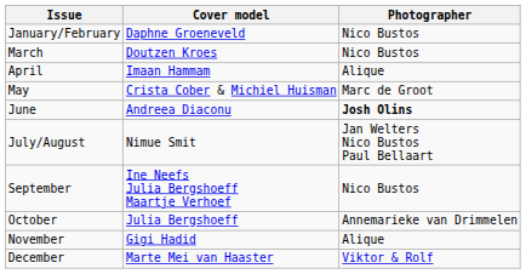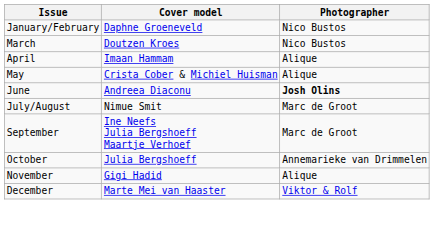 <table class="sortable wikitable">
 <tr>
 <th>Issue</th>
 <th>Cover model</th>
 <th>Photographer</th>
 </tr>
 <tr>
 <td>January/February</td>
 <td><a href='#'>Daphne Groeneveld</a></td>
 <td>Nico Bustos</td>
 </tr>
 <tr>
 <td>March</td>
 <td><a href='#'>Doutzen Kroes</a></td>
 <td>Nico Bustos</td>
 </tr>
 <tr>
 <td>April</td>
 <td><a href='#'>Imaan Hammam</a></td>
 <td>Alique</td>
 </tr>
 <tr>
 <td>May</td>
 <td><a href='#'>Crista Cober</a> & <a href='#'>Michiel Huisman</a></td>
-<td>Marc de Groot</td>
+<td>Alique</td>
 </tr>
 <tr>
 <td>June</td>
 <td><a href='#'>Andreea Diaconu</a></td>
 <td><strong>Josh Olins</strong></td>
 </tr>
 <tr>
 <td>July/August</td>
 <td>Nimue Smit</td>
-<td>Jan Welters <br> Nico Bustos <br> Paul Bellaart</td>
+<td>Marc de Groot</td>
 </tr>
 <tr>
 <td>September</td>
 <td><a href='#'>Ine Neefs</a><br><a href='#'>Julia Bergshoeff</a><br><a href='#'>Maartje Verhoef</a></td>
-<td>Nico Bustos</td>
+<td>Marc de Groot</td>
 </tr>
 <tr>
 <td>October</td>
 <td><a href='#'>Julia Bergshoeff</a></td>
 <td>Annemarieke van Drimmelen</td>
 </tr>
 <tr>
 <td>November</td>
 <td><a href='#'>Gigi Hadid</a></td>
 <td>Alique</td>
 </tr>
 <tr>
 <td>December</td>
 <td><a href='#'>Marte Mei van Haaster</a></td>
 <td><a href='#'>Viktor & Rolf</a></td>
 </tr>
 </table>
